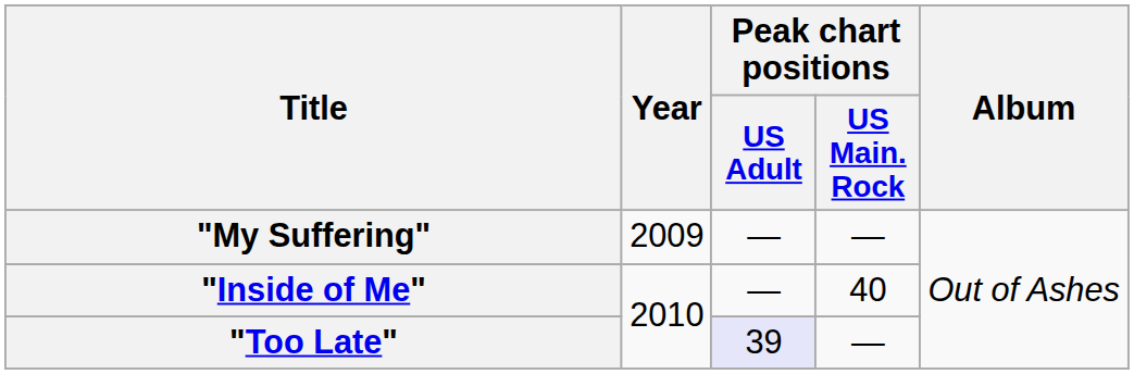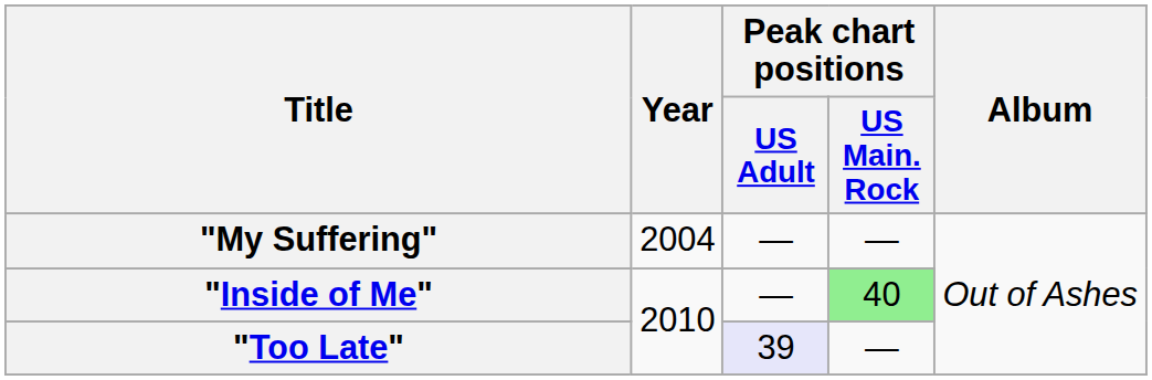 <table class="wikitable plainrowheaders" style="text-align:center;">
 <tr>
 <th scope="col" rowspan="2" style="width:18em;">Title</th>
 <th scope="col" rowspan="2">Year</th>
 <th scope="col" colspan="2">Peak chart positions</th>
 <th scope="col" rowspan="2">Album</th>
 </tr>
 <tr>
 <th scope="col" style="width:3em;font-size:90%;"><a href='#'>US<br>Adult</a><br></th>
 <th scope="col" style="width:3em;font-size:90%;"><a href='#'>US<br>Main. Rock</a><br></th>
 </tr>
 <tr>
 <th scope="row">"My Suffering"</th>
-<td>2009</td>
+<td>2004</td>
 <td>—</td>
 <td>—</td>
 <td rowspan="3"><em>Out of Ashes</em></td>
 </tr>
 <tr>
 <th scope="row">"<a href='#'>Inside of Me</a>"</th>
 <td rowspan="2">2010</td>
 <td>—</td>
-<td>40</td>
+<td style="background: lightgreen;">40</td>
 </tr>
 <tr>
 <th scope="row">"<a href='#'>Too Late</a>"</th>
 <td style="background: lavender;">39</td>
 <td>—</td>
 </tr>
 </table>
